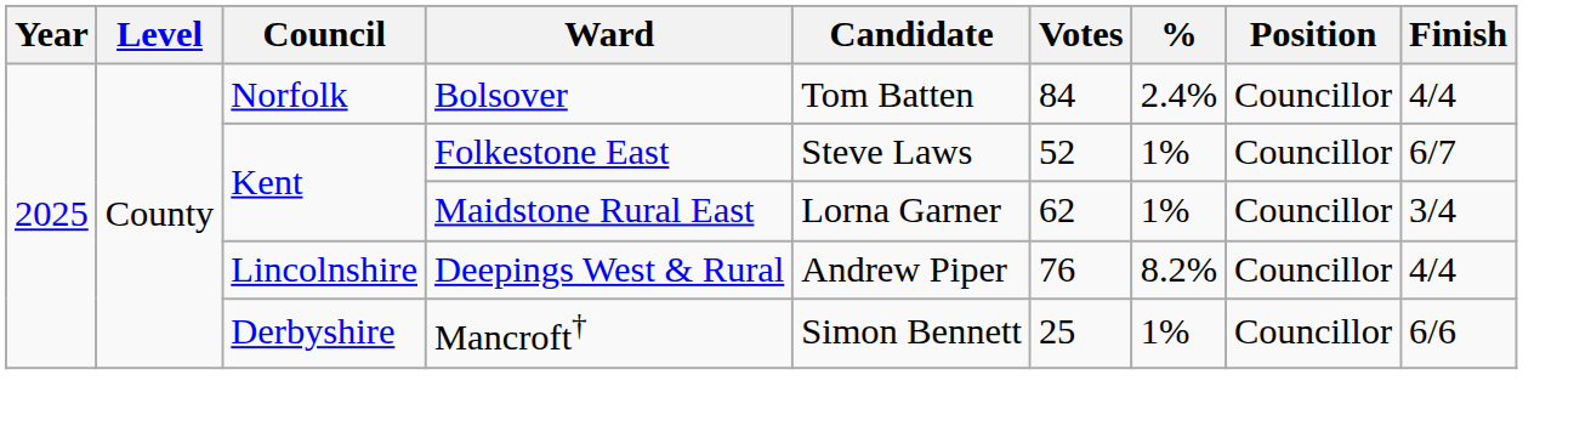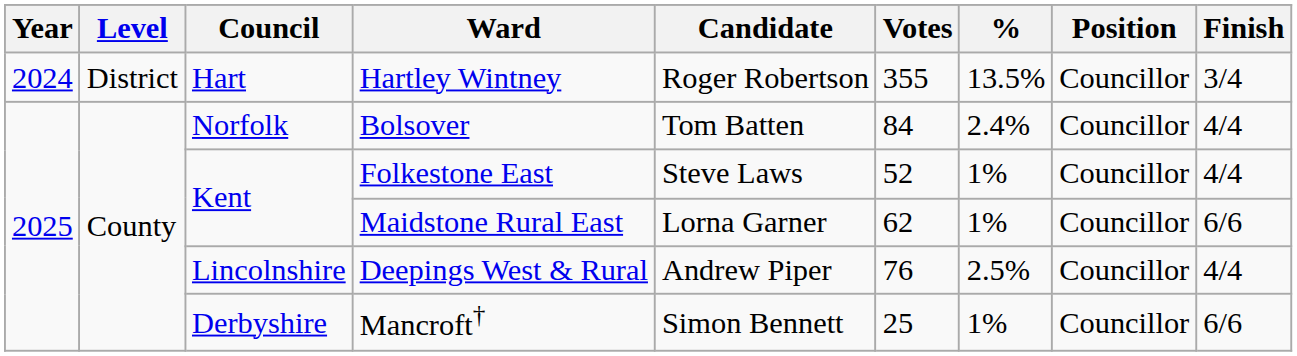 <table class="wikitable">
 <tr>
 <th>Year</th>
 <th><a href='#'>Level</a></th>
 <th>Council</th>
 <th>Ward</th>
 <th>Candidate</th>
 <th>Votes</th>
 <th>%</th>
 <th>Position</th>
 <th>Finish</th>
+</tr>
+<tr>
+<td><a href='#'>2024</a></td>
+<td>District</td>
+<td><a href='#'>Hart</a></td>
+<td><a href='#'>Hartley Wintney</a></td>
+<td>Roger Robertson</td>
+<td>355</td>
+<td>13.5%</td>
+<td>Councillor</td>
+<td>3/4</td>
 </tr>
 <tr>
 <td rowspan=5><a href='#'>2025</a></td>
 <td rowspan=5>County</td>
 <td><a href='#'>Norfolk</a></td>
 <td><a href='#'>Bolsover</a></td>
 <td>Tom Batten</td>
 <td>84</td>
 <td>2.4%</td>
 <td>Councillor</td>
 <td>4/4</td>
 </tr>
 <tr>
 <td rowspan=2><a href='#'>Kent</a></td>
 <td><a href='#'>Folkestone East</a></td>
 <td>Steve Laws</td>
 <td>52</td>
 <td>1%</td>
 <td>Councillor</td>
-<td>6/7</td>
+<td>4/4</td>
 </tr>
 <tr>
 <td><a href='#'>Maidstone Rural East</a></td>
 <td>Lorna Garner</td>
 <td>62</td>
 <td>1%</td>
 <td>Councillor</td>
-<td>3/4</td>
+<td>6/6</td>
 </tr>
 <tr>
 <td><a href='#'>Lincolnshire</a></td>
 <td><a href='#'>Deepings West & Rural</a></td>
 <td>Andrew Piper</td>
 <td>76</td>
-<td>8.2%</td>
+<td>2.5%</td>
 <td>Councillor</td>
 <td>4/4</td>
 </tr>
 <tr>
 <td><a href='#'>Derbyshire</a></td>
 <td>Mancroft<sup>†</sup></td>
 <td>Simon Bennett</td>
 <td>25</td>
 <td>1%</td>
 <td>Councillor</td>
 <td>6/6</td>
 </tr>
 </table>
